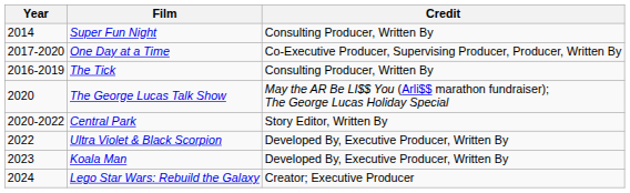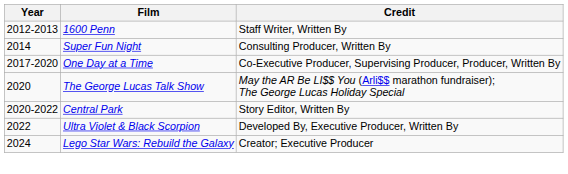 <table class="wikitable">
 <tr>
 <th>Year</th>
 <th>Film</th>
 <th>Credit</th>
+</tr>
+<tr>
+<td>2012-2013</td>
+<td><em><a href='#'>1600 Penn</a></em></td>
+<td>Staff Writer, Written By</td>
 </tr>
 <tr>
 <td>2014</td>
 <td><em><a href='#'>Super Fun Night</a></em></td>
 <td>Consulting Producer, Written By</td>
 </tr>
 <tr>
 <td>2017-2020</td>
 <td><em><a href='#'>One Day at a Time</a></em></td>
 <td>Co-Executive Producer, Supervising Producer, Producer, Written By</td>
-</tr>
-<tr>
-<td>2016-2019</td>
-<td><em><a href='#'>The Tick</a></em></td>
-<td>Consulting Producer, Written By</td>
 </tr>
 <tr>
 <td>2020</td>
 <td><em><a href='#'>The George Lucas Talk Show</a></em></td>
 <td><em>May the AR Be LI$$ You</em> (<a href='#'>Arli$$</a> marathon fundraiser);<br><em>The George Lucas Holiday Special</em></td>
 </tr>
 <tr>
 <td>2020-2022</td>
 <td><em><a href='#'>Central Park</a></em></td>
 <td>Story Editor, Written By</td>
 </tr>
 <tr>
 <td>2022</td>
 <td><em><a href='#'>Ultra Violet & Black Scorpion</a></em></td>
 <td>Developed By, Executive Producer, Written By</td>
 </tr>
 <tr>
-<td>2023</td>
-<td><em><a href='#'>Koala Man</a></em></td>
-<td>Developed By, Executive Producer, Written By</td>
-</tr>
-<tr>
 <td>2024</td>
 <td><em><a href='#'>Lego Star Wars: Rebuild the Galaxy</a></em></td>
 <td>Creator; Executive Producer</td>
 </tr>
 </table>
